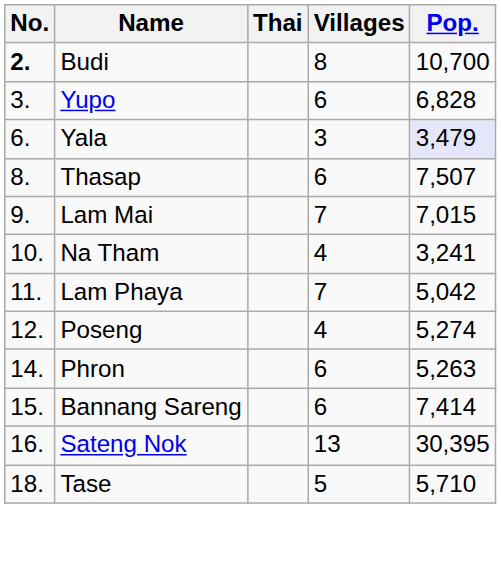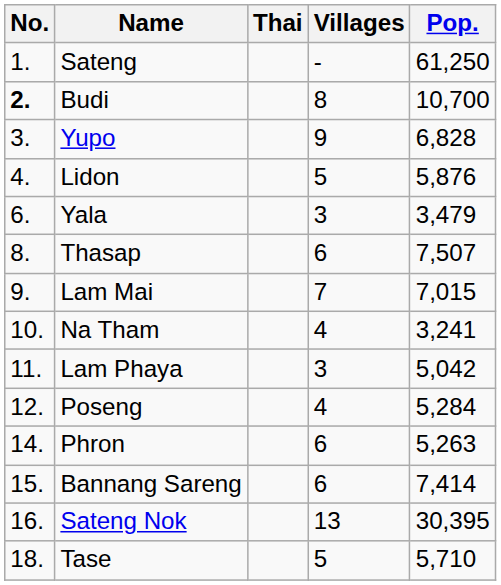 <table class="wikitable sortable">
 <tr>
 <th>No.</th>
 <th>Name</th>
 <th>Thai</th>
 <th>Villages</th>
 <th><a href='#'>Pop.</a></th>
+</tr>
+<tr>
+<td>1.</td>
+<td>Sateng</td>
+<td></td>
+<td>-</td>
+<td>61,250</td>
 </tr>
 <tr>
 <td><strong>2.</strong></td>
 <td>Budi</td>
 <td></td>
 <td>8</td>
 <td>10,700</td>
 </tr>
 <tr>
 <td>3.</td>
 <td><a href='#'>Yupo</a></td>
 <td></td>
-<td>6</td>
+<td>9</td>
 <td>6,828</td>
+</tr>
+<tr>
+<td>4.</td>
+<td>Lidon</td>
+<td></td>
+<td>5</td>
+<td>5,876</td>
 </tr>
 <tr>
 <td>6.</td>
 <td>Yala</td>
 <td></td>
 <td>3</td>
-<td style="background: lavender;">3,479</td>
+<td>3,479</td>
 </tr>
 <tr>
 <td>8.</td>
 <td>Thasap</td>
 <td></td>
 <td>6</td>
 <td>7,507</td>
 </tr>
 <tr>
 <td>9.</td>
 <td>Lam Mai</td>
 <td></td>
 <td>7</td>
 <td>7,015</td>
 </tr>
 <tr>
 <td>10.</td>
 <td>Na Tham</td>
 <td></td>
 <td>4</td>
 <td>3,241</td>
 </tr>
 <tr>
 <td>11.</td>
 <td>Lam Phaya</td>
 <td></td>
-<td>7</td>
+<td>3</td>
 <td>5,042</td>
 </tr>
 <tr>
 <td>12.</td>
 <td>Poseng</td>
 <td></td>
 <td>4</td>
-<td>5,274</td>
+<td>5,284</td>
 </tr>
 <tr>
 <td>14.</td>
 <td>Phron</td>
 <td></td>
 <td>6</td>
 <td>5,263</td>
 </tr>
 <tr>
 <td>15.</td>
 <td>Bannang Sareng</td>
 <td></td>
 <td>6</td>
 <td>7,414</td>
 </tr>
 <tr>
 <td>16.</td>
 <td><a href='#'>Sateng Nok</a></td>
 <td></td>
 <td>13</td>
 <td>30,395</td>
 </tr>
 <tr>
 <td>18.</td>
 <td>Tase</td>
 <td></td>
 <td>5</td>
 <td>5,710</td>
 </tr>
 </table>
